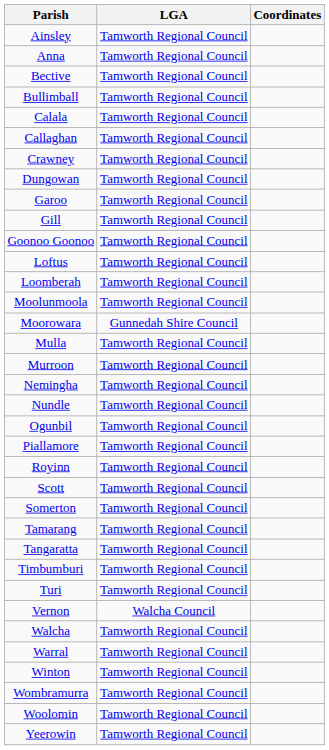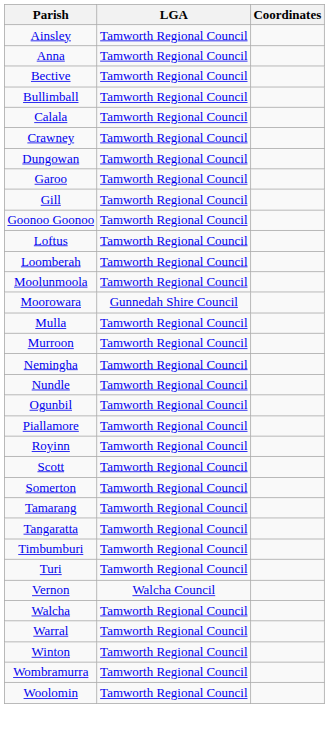 <table class="wikitable" style="text-align:center">
 <tr>
 <th>Parish</th>
 <th>LGA</th>
 <th>Coordinates</th>
 </tr>
 <tr>
 <td><a href='#'>Ainsley</a></td>
 <td><a href='#'>Tamworth Regional Council</a></td>
 <td></td>
 </tr>
 <tr>
 <td><a href='#'>Anna</a></td>
 <td><a href='#'>Tamworth Regional Council</a></td>
 <td></td>
 </tr>
 <tr>
 <td><a href='#'>Bective</a></td>
 <td><a href='#'>Tamworth Regional Council</a></td>
 <td></td>
 </tr>
 <tr>
 <td><a href='#'>Bullimball</a></td>
 <td><a href='#'>Tamworth Regional Council</a></td>
 <td></td>
 </tr>
 <tr>
 <td><a href='#'>Calala</a></td>
-<td><a href='#'>Tamworth Regional Council</a></td>
-<td></td>
-</tr>
-<tr>
-<td><a href='#'>Callaghan</a></td>
 <td><a href='#'>Tamworth Regional Council</a></td>
 <td></td>
 </tr>
 <tr>
 <td><a href='#'>Crawney</a></td>
 <td><a href='#'>Tamworth Regional Council</a></td>
 <td></td>
 </tr>
 <tr>
 <td><a href='#'>Dungowan</a></td>
 <td><a href='#'>Tamworth Regional Council</a></td>
 <td></td>
 </tr>
 <tr>
 <td><a href='#'>Garoo</a></td>
 <td><a href='#'>Tamworth Regional Council</a></td>
 <td></td>
 </tr>
 <tr>
 <td><a href='#'>Gill</a></td>
 <td><a href='#'>Tamworth Regional Council</a></td>
 <td></td>
 </tr>
 <tr>
 <td><a href='#'>Goonoo Goonoo</a></td>
 <td><a href='#'>Tamworth Regional Council</a></td>
 <td></td>
 </tr>
 <tr>
 <td><a href='#'>Loftus</a></td>
 <td><a href='#'>Tamworth Regional Council</a></td>
 <td></td>
 </tr>
 <tr>
 <td><a href='#'>Loomberah</a></td>
 <td><a href='#'>Tamworth Regional Council</a></td>
 <td></td>
 </tr>
 <tr>
 <td><a href='#'>Moolunmoola</a></td>
 <td><a href='#'>Tamworth Regional Council</a></td>
 <td></td>
 </tr>
 <tr>
 <td><a href='#'>Moorowara</a></td>
 <td><a href='#'>Gunnedah Shire Council</a></td>
 <td></td>
 </tr>
 <tr>
 <td><a href='#'>Mulla</a></td>
 <td><a href='#'>Tamworth Regional Council</a></td>
 <td></td>
 </tr>
 <tr>
 <td><a href='#'>Murroon</a></td>
 <td><a href='#'>Tamworth Regional Council</a></td>
 <td></td>
 </tr>
 <tr>
 <td><a href='#'>Nemingha</a></td>
 <td><a href='#'>Tamworth Regional Council</a></td>
 <td></td>
 </tr>
 <tr>
 <td><a href='#'>Nundle</a></td>
 <td><a href='#'>Tamworth Regional Council</a></td>
 <td></td>
 </tr>
 <tr>
 <td><a href='#'>Ogunbil</a></td>
 <td><a href='#'>Tamworth Regional Council</a></td>
 <td></td>
 </tr>
 <tr>
 <td><a href='#'>Piallamore</a></td>
 <td><a href='#'>Tamworth Regional Council</a></td>
 <td></td>
 </tr>
 <tr>
 <td><a href='#'>Royinn</a></td>
 <td><a href='#'>Tamworth Regional Council</a></td>
 <td></td>
 </tr>
 <tr>
 <td><a href='#'>Scott</a></td>
 <td><a href='#'>Tamworth Regional Council</a></td>
 <td></td>
 </tr>
 <tr>
 <td><a href='#'>Somerton</a></td>
 <td><a href='#'>Tamworth Regional Council</a></td>
 <td></td>
 </tr>
 <tr>
 <td><a href='#'>Tamarang</a></td>
 <td><a href='#'>Tamworth Regional Council</a></td>
 <td></td>
 </tr>
 <tr>
 <td><a href='#'>Tangaratta</a></td>
 <td><a href='#'>Tamworth Regional Council</a></td>
 <td></td>
 </tr>
 <tr>
 <td><a href='#'>Timbumburi</a></td>
 <td><a href='#'>Tamworth Regional Council</a></td>
 <td></td>
 </tr>
 <tr>
 <td><a href='#'>Turi</a></td>
 <td><a href='#'>Tamworth Regional Council</a></td>
 <td></td>
 </tr>
 <tr>
 <td><a href='#'>Vernon</a></td>
 <td><a href='#'>Walcha Council</a></td>
 <td></td>
 </tr>
 <tr>
 <td><a href='#'>Walcha</a></td>
 <td><a href='#'>Tamworth Regional Council</a></td>
 <td></td>
 </tr>
 <tr>
 <td><a href='#'>Warral</a></td>
 <td><a href='#'>Tamworth Regional Council</a></td>
 <td></td>
 </tr>
 <tr>
 <td><a href='#'>Winton</a></td>
 <td><a href='#'>Tamworth Regional Council</a></td>
 <td></td>
 </tr>
 <tr>
 <td><a href='#'>Wombramurra</a></td>
 <td><a href='#'>Tamworth Regional Council</a></td>
 <td></td>
 </tr>
 <tr>
 <td><a href='#'>Woolomin</a></td>
 <td><a href='#'>Tamworth Regional Council</a></td>
 <td></td>
 </tr>
-<tr>
-<td><a href='#'>Yeerowin</a></td>
-<td><a href='#'>Tamworth Regional Council</a></td>
-<td></td>
-</tr>
 </table>
